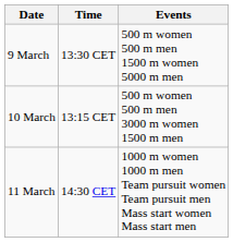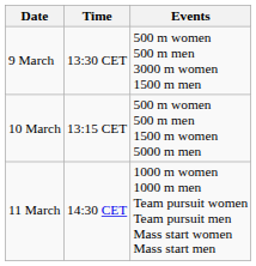 <table class="wikitable" border="1">
 <tr>
 <th>Date</th>
 <th>Time</th>
 <th>Events</th>
 </tr>
 <tr>
 <td>9 March</td>
 <td>13:30 CET</td>
-<td>500 m women<br>500 m men<br>1500 m women<br>5000 m men</td>
+<td>500 m women<br>500 m men<br>3000 m women<br>1500 m men</td>
 </tr>
 <tr>
 <td>10 March</td>
 <td>13:15 CET</td>
-<td>500 m women<br>500 m men<br>3000 m women<br>1500 m men</td>
+<td>500 m women<br>500 m men<br>1500 m women<br>5000 m men</td>
 </tr>
 <tr>
 <td>11 March</td>
 <td>14:30 <a href='#'>CET</a></td>
 <td>1000 m women<br>1000 m men<br>Team pursuit women<br>Team pursuit men<br>Mass start women<br>Mass start men</td>
 </tr>
 </table>
